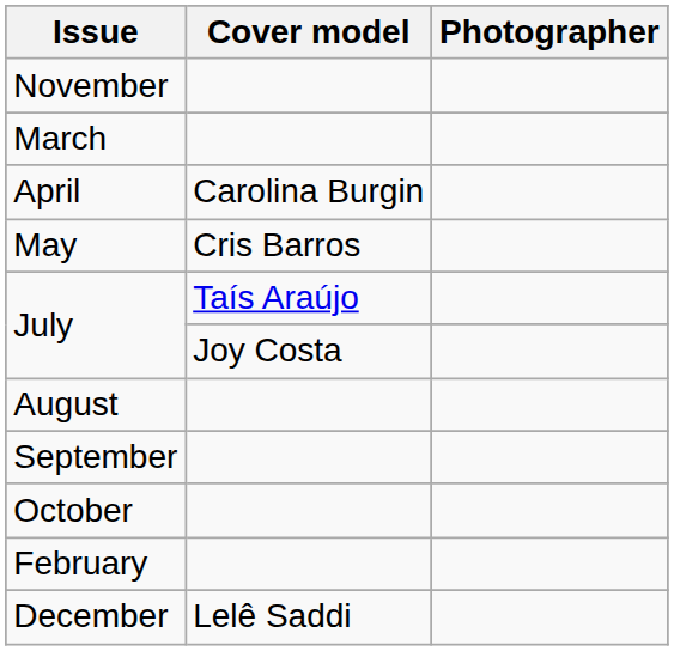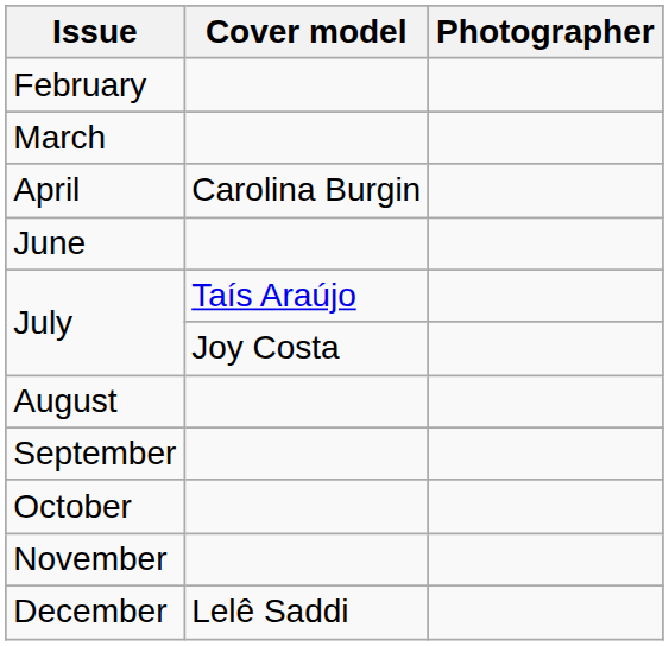 <table class="sortable wikitable">
 <tr>
 <th>Issue</th>
 <th>Cover model</th>
 <th>Photographer</th>
 </tr>
 <tr>
-<td>November</td>
+<td>February</td>
 <td></td>
 <td></td>
 </tr>
 <tr>
 <td>March</td>
 <td></td>
 <td></td>
 </tr>
 <tr>
 <td>April</td>
 <td>Carolina Burgin</td>
 <td></td>
 </tr>
 <tr>
-<td>May</td>
-<td>Cris Barros</td>
+<td>June</td>
+<td></td>
 <td></td>
 </tr>
 <tr>
 <td rowspan="2">July</td>
 <td><a href='#'>Taís Araújo</a></td>
 <td></td>
 </tr>
 <tr>
 <td>Joy Costa</td>
 <td></td>
 </tr>
 <tr>
 <td>August</td>
 <td></td>
 <td></td>
 </tr>
 <tr>
 <td>September</td>
 <td></td>
 <td></td>
 </tr>
 <tr>
 <td>October</td>
 <td></td>
 <td></td>
 </tr>
 <tr>
-<td>February</td>
+<td>November</td>
 <td></td>
 <td></td>
 </tr>
 <tr>
 <td>December</td>
 <td>Lelê Saddi</td>
 <td></td>
 </tr>
 </table>
